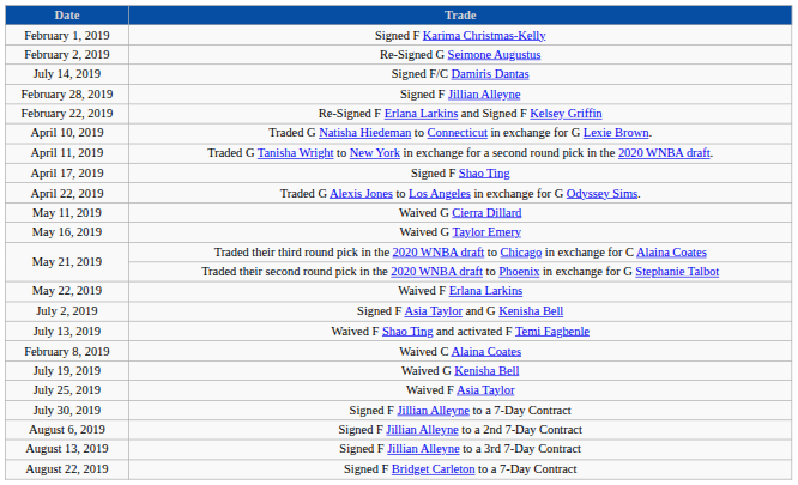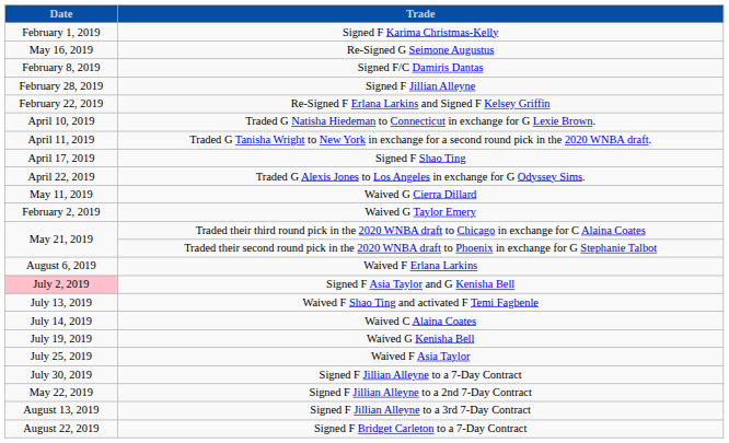 <table class="wikitable" style="width:80%; text-align: center">
 <tr>
 <th style="background:#054EA4;color:#D3D3D3; width=125">Date</th>
 <th style="background:#054EA4;color:#D3D3D3;" colspan="2">Trade</th>
 </tr>
 <tr>
 <td>February 1, 2019</td>
 <td>Signed F <a href='#'>Karima Christmas-Kelly</a></td>
 </tr>
 <tr>
-<td>February 2, 2019</td>
+<td>May 16, 2019</td>
 <td>Re-Signed G <a href='#'>Seimone Augustus</a></td>
 </tr>
 <tr>
-<td>July 14, 2019</td>
+<td>February 8, 2019</td>
 <td>Signed F/C <a href='#'>Damiris Dantas</a></td>
 </tr>
 <tr>
 <td>February 28, 2019</td>
 <td>Signed F <a href='#'>Jillian Alleyne</a></td>
 </tr>
 <tr>
 <td>February 22, 2019</td>
 <td>Re-Signed F <a href='#'>Erlana Larkins</a> and Signed F <a href='#'>Kelsey Griffin</a></td>
 </tr>
 <tr>
 <td>April 10, 2019</td>
 <td>Traded G <a href='#'>Natisha Hiedeman</a> to <a href='#'>Connecticut</a> in exchange for G <a href='#'>Lexie Brown</a>.</td>
 </tr>
 <tr>
 <td>April 11, 2019</td>
 <td>Traded G <a href='#'>Tanisha Wright</a> to <a href='#'>New York</a> in exchange for a second round pick in the <a href='#'>2020 WNBA draft</a>.</td>
 </tr>
 <tr>
 <td>April 17, 2019</td>
 <td>Signed F <a href='#'>Shao Ting</a></td>
 </tr>
 <tr>
 <td>April 22, 2019</td>
 <td>Traded G <a href='#'>Alexis Jones</a> to <a href='#'>Los Angeles</a> in exchange for G <a href='#'>Odyssey Sims</a>.</td>
 </tr>
 <tr>
 <td>May 11, 2019</td>
 <td>Waived G <a href='#'>Cierra Dillard</a></td>
 </tr>
 <tr>
-<td>May 16, 2019</td>
+<td>February 2, 2019</td>
 <td>Waived G <a href='#'>Taylor Emery</a></td>
 </tr>
 <tr>
 <td rowspan=2>May 21, 2019</td>
 <td>Traded their third round pick in the <a href='#'>2020 WNBA draft</a> to <a href='#'>Chicago</a> in exchange for C <a href='#'>Alaina Coates</a></td>
 </tr>
 <tr>
 <td>Traded their second round pick in the <a href='#'>2020 WNBA draft</a> to <a href='#'>Phoenix</a> in exchange for G <a href='#'>Stephanie Talbot</a></td>
 </tr>
 <tr>
-<td>May 22, 2019</td>
+<td>August 6, 2019</td>
 <td>Waived F <a href='#'>Erlana Larkins</a></td>
 </tr>
 <tr>
-<td>July 2, 2019</td>
+<td style="background: pink;">July 2, 2019</td>
 <td>Signed F <a href='#'>Asia Taylor</a> and G <a href='#'>Kenisha Bell</a></td>
 </tr>
 <tr>
 <td>July 13, 2019</td>
 <td>Waived F <a href='#'>Shao Ting</a> and activated F <a href='#'>Temi Fagbenle</a></td>
 </tr>
 <tr>
-<td>February 8, 2019</td>
+<td>July 14, 2019</td>
 <td>Waived C <a href='#'>Alaina Coates</a></td>
 </tr>
 <tr>
 <td>July 19, 2019</td>
 <td>Waived G <a href='#'>Kenisha Bell</a></td>
 </tr>
 <tr>
 <td>July 25, 2019</td>
 <td>Waived F <a href='#'>Asia Taylor</a></td>
 </tr>
 <tr>
 <td>July 30, 2019</td>
 <td>Signed F <a href='#'>Jillian Alleyne</a> to a 7-Day Contract</td>
 </tr>
 <tr>
-<td>August 6, 2019</td>
+<td>May 22, 2019</td>
 <td>Signed F <a href='#'>Jillian Alleyne</a> to a 2nd 7-Day Contract</td>
 </tr>
 <tr>
 <td>August 13, 2019</td>
 <td>Signed F <a href='#'>Jillian Alleyne</a> to a 3rd 7-Day Contract</td>
 </tr>
 <tr>
 <td>August 22, 2019</td>
 <td>Signed F <a href='#'>Bridget Carleton</a> to a 7-Day Contract</td>
 </tr>
 </table>
